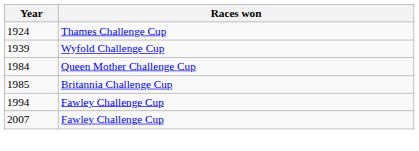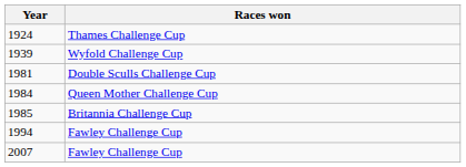 <table class="wikitable">
 <tr>
 <th width=70>Year</th>
 <th width=500>Races won</th>
 </tr>
 <tr>
 <td>1924</td>
 <td><a href='#'>Thames Challenge Cup</a></td>
 </tr>
 <tr>
 <td>1939</td>
 <td><a href='#'>Wyfold Challenge Cup</a></td>
+</tr>
+<tr>
+<td>1981</td>
+<td><a href='#'>Double Sculls Challenge Cup</a></td>
 </tr>
 <tr>
 <td>1984</td>
 <td><a href='#'>Queen Mother Challenge Cup</a></td>
 </tr>
 <tr>
 <td>1985</td>
 <td><a href='#'>Britannia Challenge Cup</a></td>
 </tr>
 <tr>
 <td>1994</td>
 <td><a href='#'>Fawley Challenge Cup</a></td>
 </tr>
 <tr>
 <td>2007</td>
 <td><a href='#'>Fawley Challenge Cup</a></td>
 </tr>
 </table>
